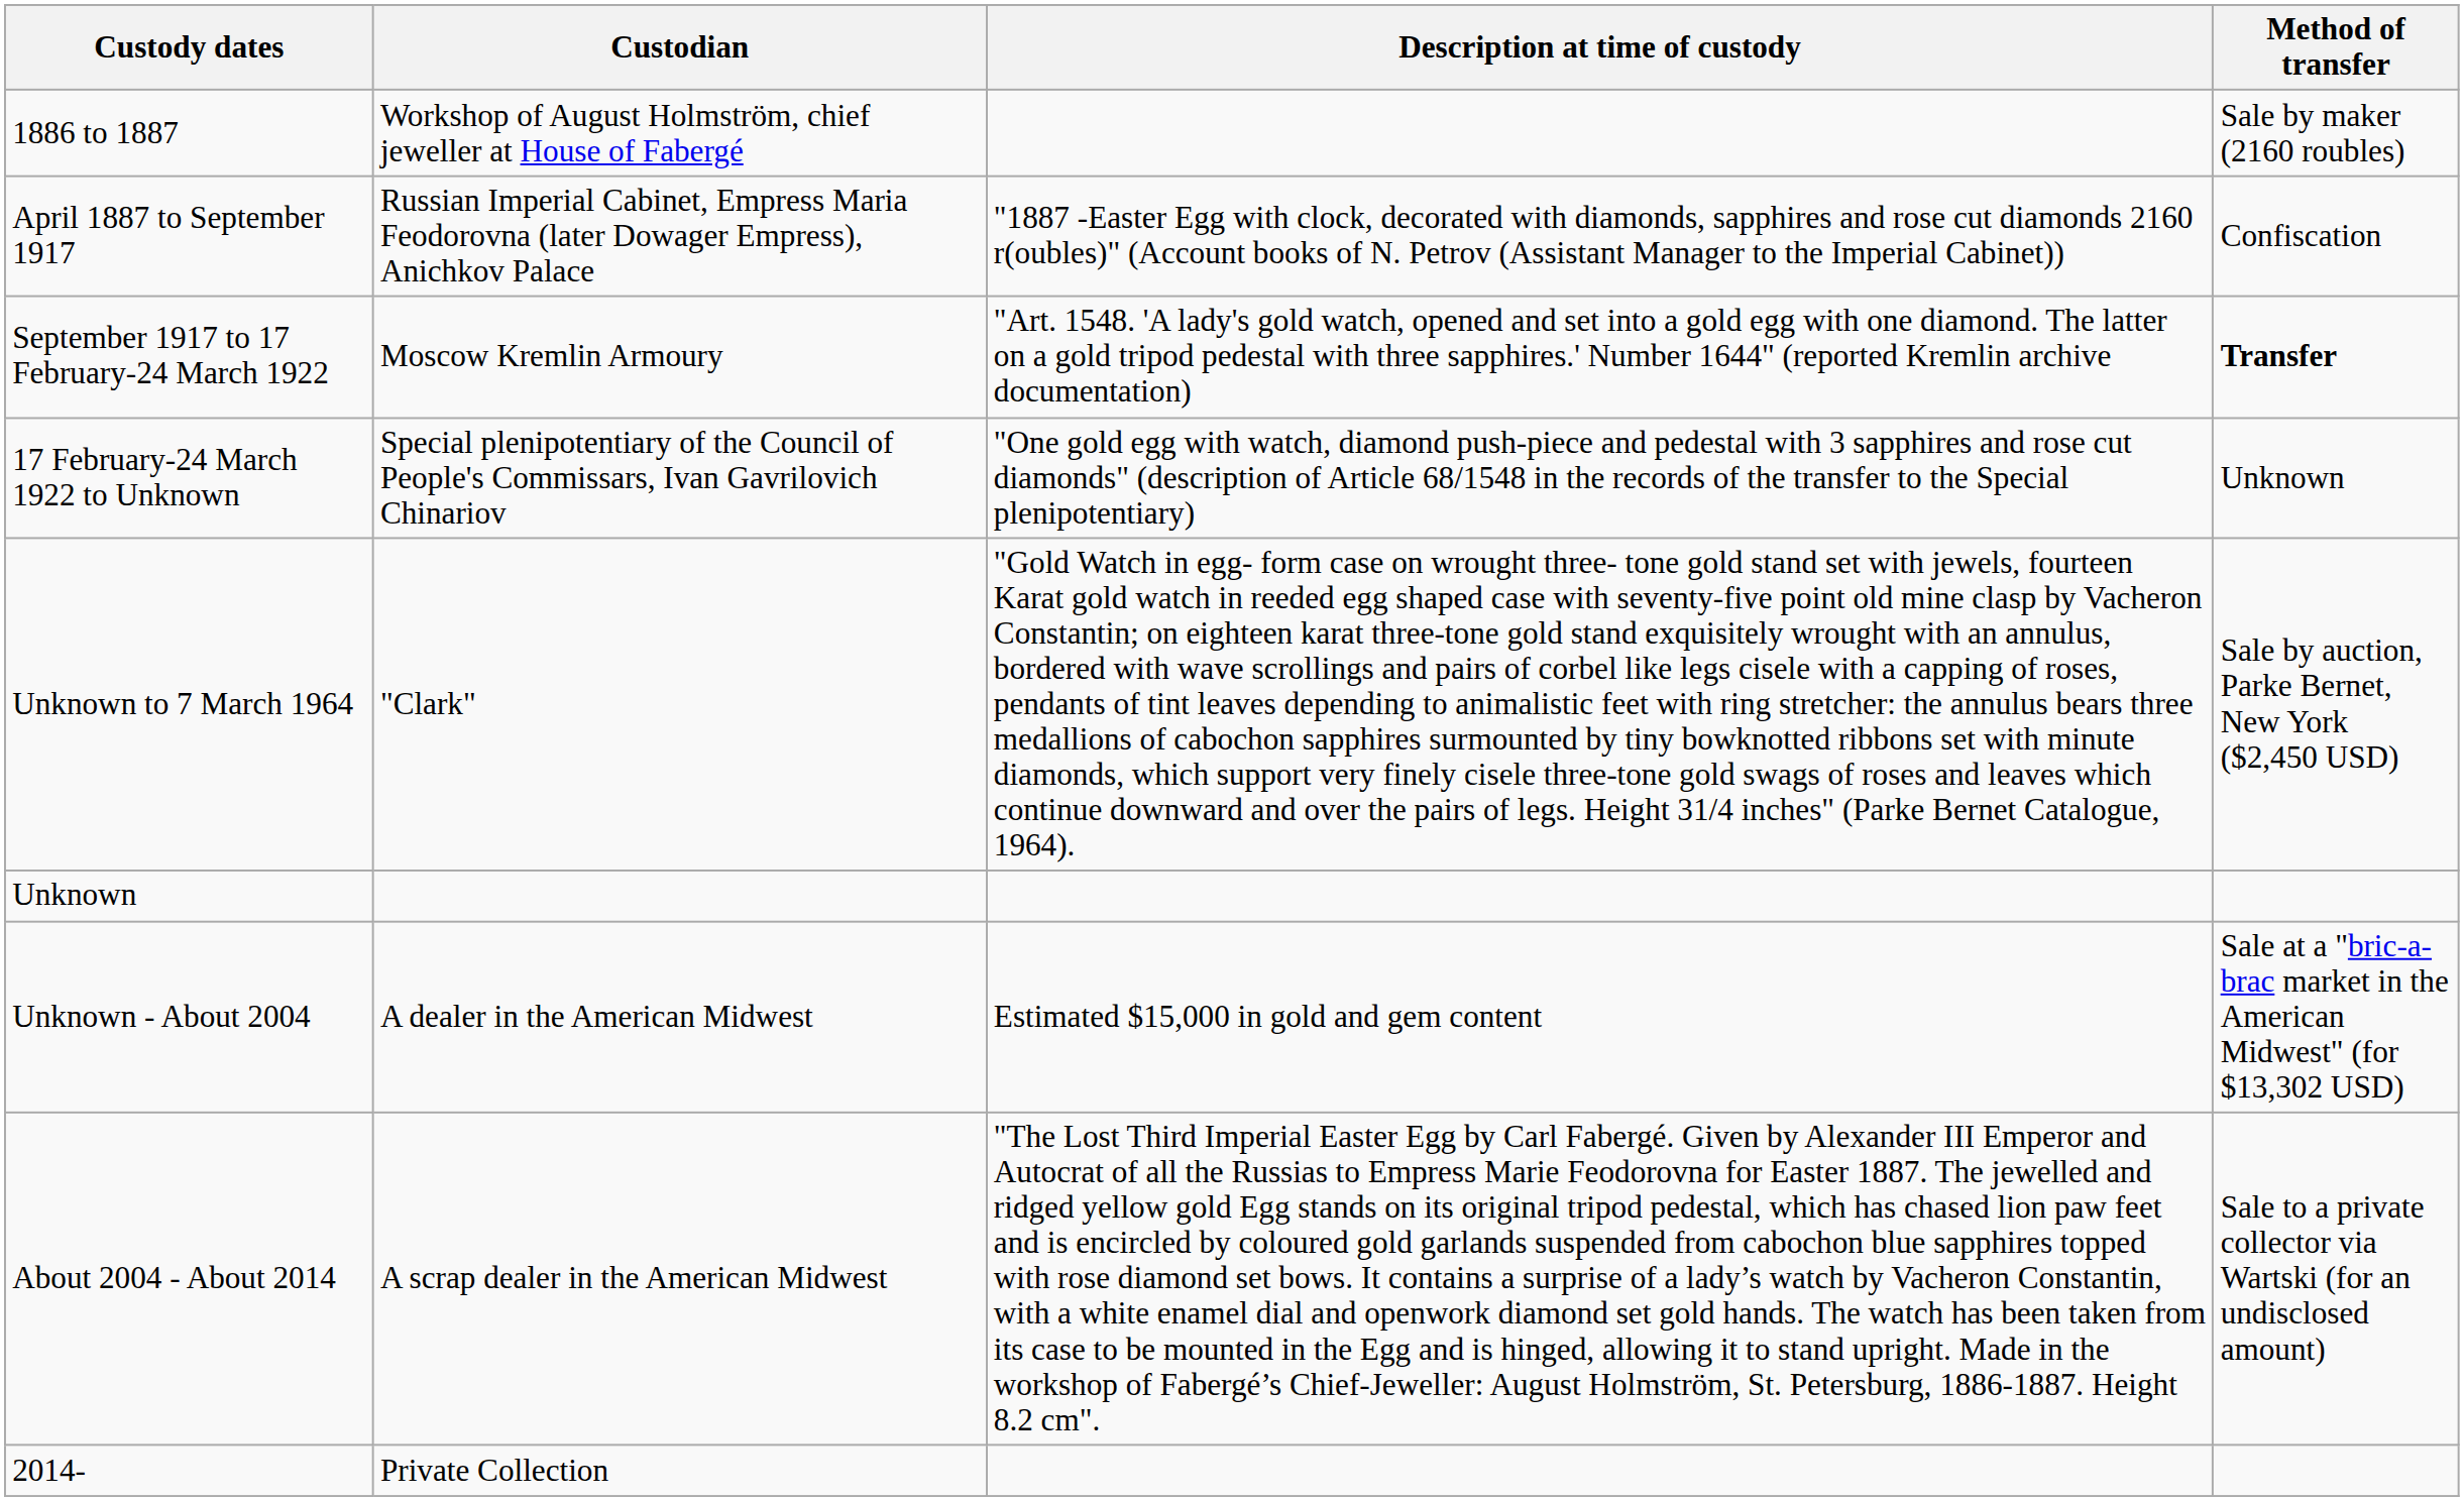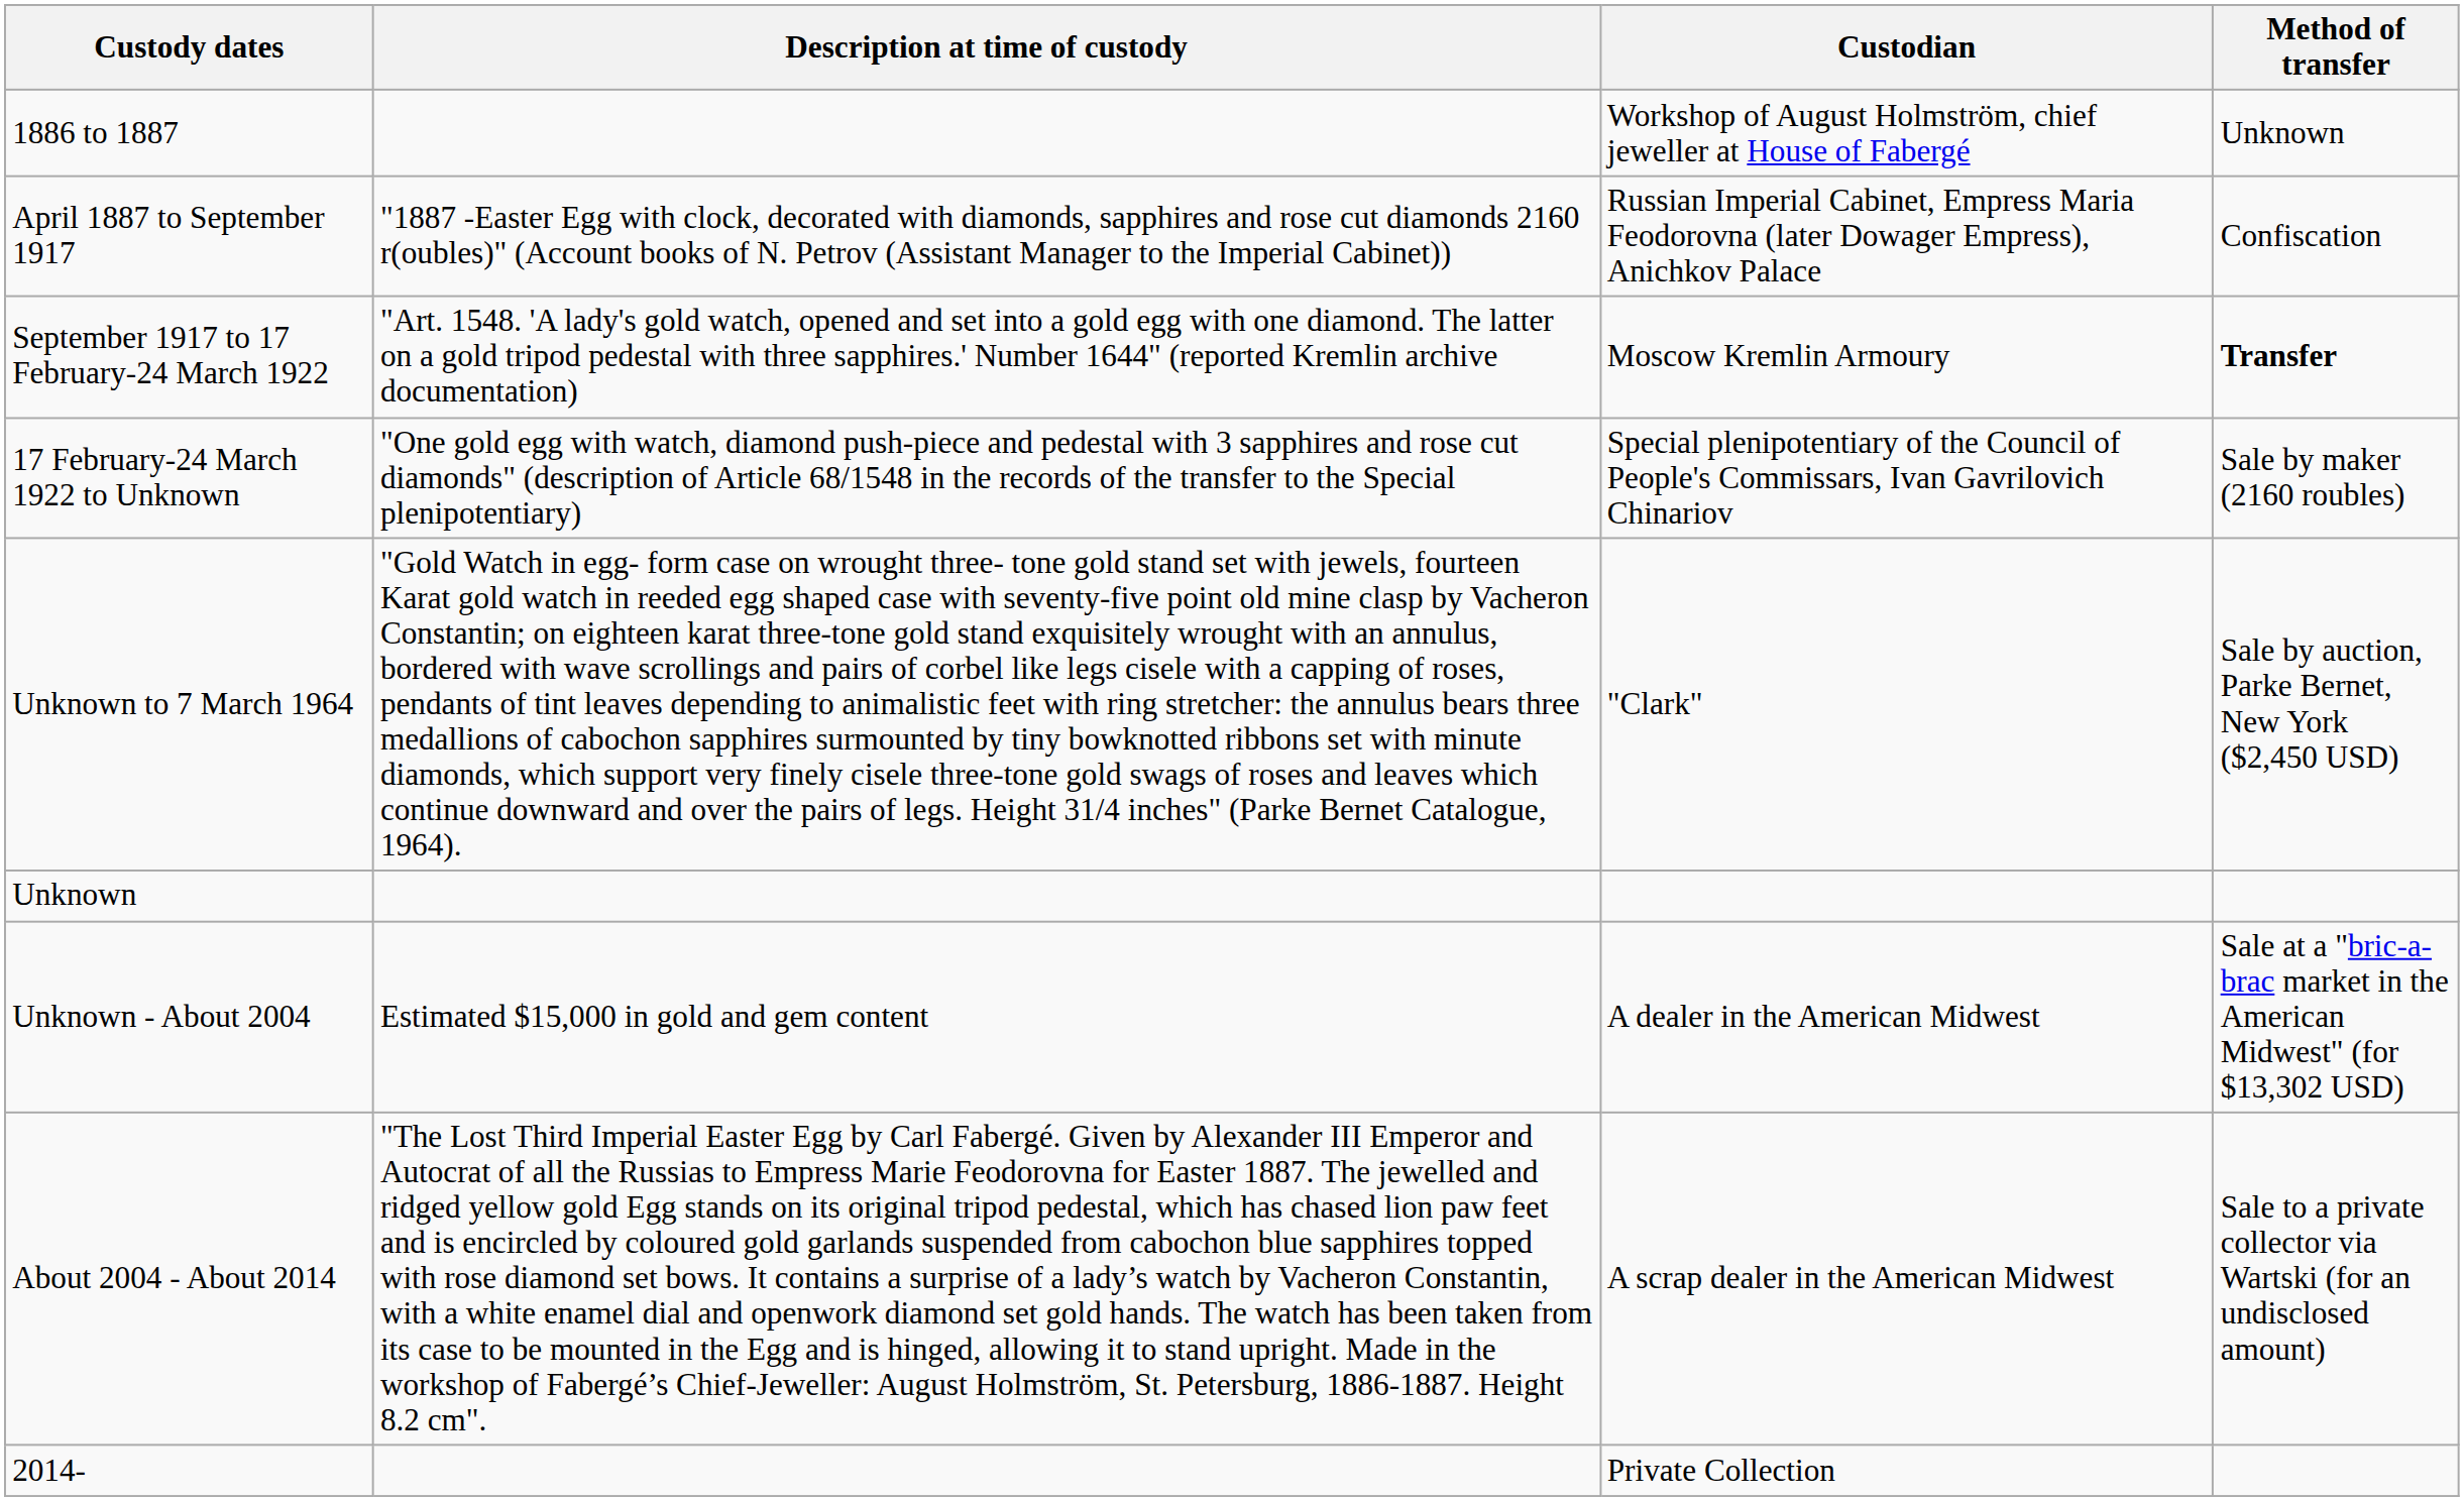 <table class="wikitable">
 <tr>
 <th scope="col" style="width:15%;">Custody dates</th>
+<th scope="col" style="width:50%;">Description at time of custody</th>
 <th scope="col" style="width:25%;">Custodian</th>
-<th scope="col" style="width:50%;">Description at time of custody</th>
 <th scope="col" style="width:10%;">Method of transfer</th>
 </tr>
 <tr>
 <td>1886 to 1887</td>
+<td></td>
 <td>Workshop of August Holmström, chief jeweller at <a href='#'>House of Fabergé</a></td>
-<td></td>
-<td>Sale by maker (2160 roubles)</td>
+<td>Unknown</td>
 </tr>
 <tr>
 <td>April 1887 to September 1917</td>
+<td>"1887 -Easter Egg with clock, decorated with diamonds, sapphires and rose cut diamonds 2160 r(oubles)" (Account books of N. Petrov (Assistant Manager to the Imperial Cabinet))</td>
 <td>Russian Imperial Cabinet, Empress Maria Feodorovna (later Dowager Empress), Anichkov Palace</td>
-<td>"1887 -Easter Egg with clock, decorated with diamonds, sapphires and rose cut diamonds 2160 r(oubles)" (Account books of N. Petrov (Assistant Manager to the Imperial Cabinet))</td>
 <td>Confiscation</td>
 </tr>
 <tr>
 <td>September 1917 to 17 February-24 March 1922</td>
+<td>"Art. 1548. 'A lady's gold watch, opened and set into a gold egg with one diamond. The latter on a gold tripod pedestal with three sapphires.' Number 1644" (reported Kremlin archive documentation)</td>
 <td>Moscow Kremlin Armoury</td>
-<td>"Art. 1548. 'A lady's gold watch, opened and set into a gold egg with one diamond. The latter on a gold tripod pedestal with three sapphires.' Number 1644" (reported Kremlin archive documentation)</td>
 <td><strong>Transfer</strong></td>
 </tr>
 <tr>
 <td>17 February-24 March 1922 to Unknown</td>
+<td>"One gold egg with watch, diamond push-piece and pedestal with 3 sapphires and rose cut diamonds" (description of Article 68/1548 in the records of the transfer to the Special plenipotentiary)</td>
 <td>Special plenipotentiary of the Council of People's Commissars, Ivan Gavrilovich Chinariov</td>
-<td>"One gold egg with watch, diamond push-piece and pedestal with 3 sapphires and rose cut diamonds" (description of Article 68/1548 in the records of the transfer to the Special plenipotentiary)</td>
-<td>Unknown</td>
+<td>Sale by maker (2160 roubles)</td>
 </tr>
 <tr>
 <td>Unknown to 7 March 1964</td>
+<td>"Gold Watch in egg- form case on wrought three- tone gold stand set with jewels, fourteen Karat gold watch in reeded egg shaped case with seventy-five point old mine clasp by Vacheron Constantin; on eighteen karat three-tone gold stand exquisitely wrought with an annulus, bordered with wave scrollings and pairs of corbel like legs cisele with a capping of roses, pendants of tint leaves depending to animalistic feet with ring stretcher: the annulus bears three medallions of cabochon sapphires surmounted by tiny bowknotted ribbons set with minute diamonds, which support very finely cisele three-tone gold swags of roses and leaves which continue downward and over the pairs of legs. Height 31/4 inches" (Parke Bernet Catalogue, 1964).</td>
 <td>"Clark"</td>
-<td>"Gold Watch in egg- form case on wrought three- tone gold stand set with jewels, fourteen Karat gold watch in reeded egg shaped case with seventy-five point old mine clasp by Vacheron Constantin; on eighteen karat three-tone gold stand exquisitely wrought with an annulus, bordered with wave scrollings and pairs of corbel like legs cisele with a capping of roses, pendants of tint leaves depending to animalistic feet with ring stretcher: the annulus bears three medallions of cabochon sapphires surmounted by tiny bowknotted ribbons set with minute diamonds, which support very finely cisele three-tone gold swags of roses and leaves which continue downward and over the pairs of legs. Height 31/4 inches" (Parke Bernet Catalogue, 1964).</td>
 <td>Sale by auction, Parke Bernet, New York ($2,450 USD)</td>
 </tr>
 <tr>
 <td>Unknown</td>
 <td></td>
 <td></td>
 <td></td>
 </tr>
 <tr>
 <td>Unknown - About 2004</td>
+<td>Estimated $15,000 in gold and gem content</td>
 <td>A dealer in the American Midwest</td>
-<td>Estimated $15,000 in gold and gem content</td>
 <td>Sale at a "<a href='#'>bric-a-brac</a> market in the American Midwest" (for $13,302 USD)</td>
 </tr>
 <tr>
 <td>About 2004 - About 2014</td>
+<td>"The Lost Third Imperial Easter Egg by Carl Fabergé. Given by Alexander III Emperor and Autocrat of all the Russias to Empress Marie Feodorovna for Easter 1887. The jewelled and ridged yellow gold Egg stands on its original tripod pedestal, which has chased lion paw feet and is encircled by coloured gold garlands suspended from cabochon blue sapphires topped with rose diamond set bows. It contains a surprise of a lady’s watch by Vacheron Constantin, with a white enamel dial and openwork diamond set gold hands. The watch has been taken from its case to be mounted in the Egg and is hinged, allowing it to stand upright. Made in the workshop of Fabergé’s Chief-Jeweller: August Holmström, St. Petersburg, 1886-1887. Height 8.2 cm".</td>
 <td>A scrap dealer in the American Midwest</td>
-<td>"The Lost Third Imperial Easter Egg by Carl Fabergé. Given by Alexander III Emperor and Autocrat of all the Russias to Empress Marie Feodorovna for Easter 1887. The jewelled and ridged yellow gold Egg stands on its original tripod pedestal, which has chased lion paw feet and is encircled by coloured gold garlands suspended from cabochon blue sapphires topped with rose diamond set bows. It contains a surprise of a lady’s watch by Vacheron Constantin, with a white enamel dial and openwork diamond set gold hands. The watch has been taken from its case to be mounted in the Egg and is hinged, allowing it to stand upright. Made in the workshop of Fabergé’s Chief-Jeweller: August Holmström, St. Petersburg, 1886-1887. Height 8.2 cm".</td>
 <td>Sale to a private collector via Wartski (for an undisclosed amount)</td>
 </tr>
 <tr>
 <td>2014-</td>
+<td></td>
 <td>Private Collection</td>
-<td></td>
 <td></td>
 </tr>
 </table>
